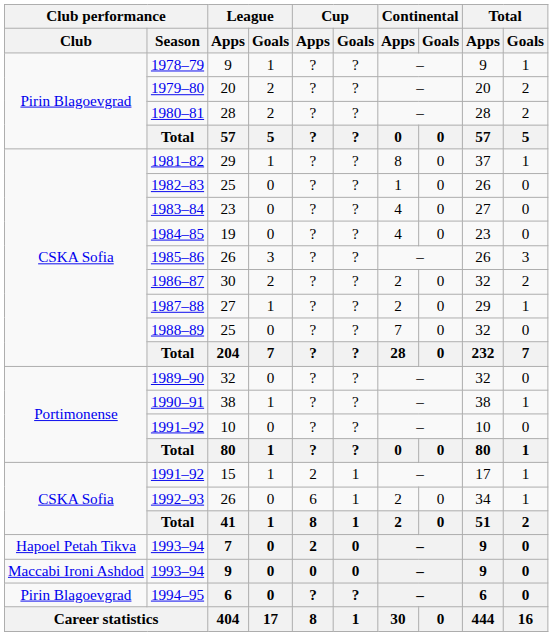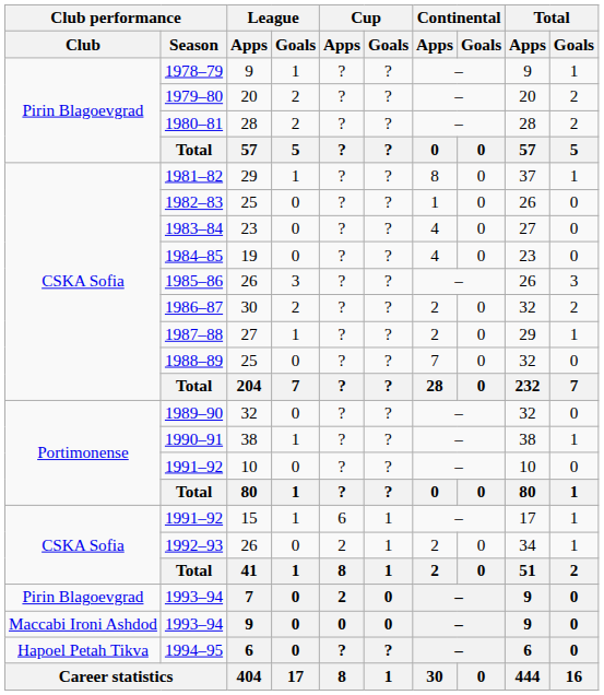 <table class="wikitable" style="text-align: center">
 <tr>
 <th Colspan="2">Club performance</th>
 <th Colspan="2">League</th>
 <th Colspan="2">Cup</th>
 <th Colspan="2">Continental</th>
 <th Colspan="3">Total</th>
 </tr>
 <tr>
 <th>Club</th>
 <th>Season</th>
 <th>Apps</th>
 <th>Goals</th>
 <th>Apps</th>
 <th>Goals</th>
 <th>Apps</th>
 <th>Goals</th>
 <th>Apps</th>
 <th>Goals</th>
 </tr>
 <tr>
 <td rowspan="4" valign="center"><a href='#'>Pirin Blagoevgrad</a></td>
 <td><a href='#'>1978–79</a></td>
 <td>9</td>
 <td>1</td>
 <td>?</td>
 <td>?</td>
 <td colspan="2">–</td>
 <td>9</td>
 <td>1</td>
 </tr>
 <tr>
 <td><a href='#'>1979–80</a></td>
 <td>20</td>
 <td>2</td>
 <td>?</td>
 <td>?</td>
 <td colspan="2">–</td>
 <td>20</td>
 <td>2</td>
 </tr>
 <tr>
 <td><a href='#'>1980–81</a></td>
 <td>28</td>
 <td>2</td>
 <td>?</td>
 <td>?</td>
 <td colspan="2">–</td>
 <td>28</td>
 <td>2</td>
 </tr>
 <tr>
 <th colspan=1>Total</th>
 <th>57</th>
 <th>5</th>
 <th>?</th>
 <th>?</th>
 <th>0</th>
 <th>0</th>
 <th>57</th>
 <th>5</th>
 </tr>
 <tr>
 <td rowspan="9" valign="center"><a href='#'>CSKA Sofia</a></td>
 <td><a href='#'>1981–82</a></td>
 <td>29</td>
 <td>1</td>
 <td>?</td>
 <td>?</td>
 <td>8</td>
 <td>0</td>
 <td>37</td>
 <td>1</td>
 </tr>
 <tr>
 <td><a href='#'>1982–83</a></td>
 <td>25</td>
 <td>0</td>
 <td>?</td>
 <td>?</td>
 <td>1</td>
 <td>0</td>
 <td>26</td>
 <td>0</td>
 </tr>
 <tr>
 <td><a href='#'>1983–84</a></td>
 <td>23</td>
 <td>0</td>
 <td>?</td>
 <td>?</td>
 <td>4</td>
 <td>0</td>
 <td>27</td>
 <td>0</td>
 </tr>
 <tr>
 <td><a href='#'>1984–85</a></td>
 <td>19</td>
 <td>0</td>
 <td>?</td>
 <td>?</td>
 <td>4</td>
 <td>0</td>
 <td>23</td>
 <td>0</td>
 </tr>
 <tr>
 <td><a href='#'>1985–86</a></td>
 <td>26</td>
 <td>3</td>
 <td>?</td>
 <td>?</td>
 <td colspan="2">–</td>
 <td>26</td>
 <td>3</td>
 </tr>
 <tr>
 <td><a href='#'>1986–87</a></td>
 <td>30</td>
 <td>2</td>
 <td>?</td>
 <td>?</td>
 <td>2</td>
 <td>0</td>
 <td>32</td>
 <td>2</td>
 </tr>
 <tr>
 <td><a href='#'>1987–88</a></td>
 <td>27</td>
 <td>1</td>
 <td>?</td>
 <td>?</td>
 <td>2</td>
 <td>0</td>
 <td>29</td>
 <td>1</td>
 </tr>
 <tr>
 <td><a href='#'>1988–89</a></td>
 <td>25</td>
 <td>0</td>
 <td>?</td>
 <td>?</td>
 <td>7</td>
 <td>0</td>
 <td>32</td>
 <td>0</td>
 </tr>
 <tr>
 <th colspan=1>Total</th>
 <th>204</th>
 <th>7</th>
 <th>?</th>
 <th>?</th>
 <th>28</th>
 <th>0</th>
 <th>232</th>
 <th>7</th>
 </tr>
 <tr>
 <td rowspan="4" valign="center"><a href='#'>Portimonense</a></td>
 <td><a href='#'>1989–90</a></td>
 <td>32</td>
 <td>0</td>
 <td>?</td>
 <td>?</td>
 <td colspan="2">–</td>
 <td>32</td>
 <td>0</td>
 </tr>
 <tr>
 <td><a href='#'>1990–91</a></td>
 <td>38</td>
 <td>1</td>
 <td>?</td>
 <td>?</td>
 <td colspan="2">–</td>
 <td>38</td>
 <td>1</td>
 </tr>
 <tr>
 <td><a href='#'>1991–92</a></td>
 <td>10</td>
 <td>0</td>
 <td>?</td>
 <td>?</td>
 <td colspan="2">–</td>
 <td>10</td>
 <td>0</td>
 </tr>
 <tr>
 <th colspan=1>Total</th>
 <th>80</th>
 <th>1</th>
 <th>?</th>
 <th>?</th>
 <th>0</th>
 <th>0</th>
 <th>80</th>
 <th>1</th>
 </tr>
 <tr>
 <td rowspan="3" valign="center"><a href='#'>CSKA Sofia</a></td>
 <td><a href='#'>1991–92</a></td>
 <td>15</td>
 <td>1</td>
-<td>2</td>
+<td>6</td>
 <td>1</td>
 <td colspan="2">–</td>
 <td>17</td>
 <td>1</td>
 </tr>
 <tr>
 <td><a href='#'>1992–93</a></td>
 <td>26</td>
 <td>0</td>
-<td>6</td>
+<td>2</td>
 <td>1</td>
 <td>2</td>
 <td>0</td>
 <td>34</td>
 <td>1</td>
 </tr>
 <tr>
 <th colspan=1>Total</th>
 <th>41</th>
 <th>1</th>
 <th>8</th>
 <th>1</th>
 <th>2</th>
 <th>0</th>
 <th>51</th>
 <th>2</th>
 </tr>
 <tr>
-<td rowspan="1" valign="center"><a href='#'>Hapoel Petah Tikva</a></td>
+<td rowspan="1" valign="center"><a href='#'>Pirin Blagoevgrad</a></td>
 <td><a href='#'>1993–94</a></td>
 <th>7</th>
 <th>0</th>
 <th>2</th>
 <th>0</th>
 <th colspan="2">–</th>
 <th>9</th>
 <th>0</th>
 </tr>
 <tr>
 <td rowspan="1" valign="center"><a href='#'>Maccabi Ironi Ashdod</a></td>
 <td><a href='#'>1993–94</a></td>
 <th>9</th>
 <th>0</th>
 <th>0</th>
 <th>0</th>
 <th colspan="2">–</th>
 <th>9</th>
 <th>0</th>
 </tr>
 <tr>
-<td rowspan="1" valign="center"><a href='#'>Pirin Blagoevgrad</a></td>
+<td rowspan="1" valign="center"><a href='#'>Hapoel Petah Tikva</a></td>
 <td><a href='#'>1994–95</a></td>
 <th>6</th>
 <th>0</th>
 <th>?</th>
 <th>?</th>
 <th colspan="2">–</th>
 <th>6</th>
 <th>0</th>
 </tr>
 <tr>
 <th colspan="2">Career statistics</th>
 <th>404</th>
 <th>17</th>
 <th>8</th>
 <th>1</th>
 <th>30</th>
 <th>0</th>
 <th>444</th>
 <th>16</th>
 </tr>
 </table>
